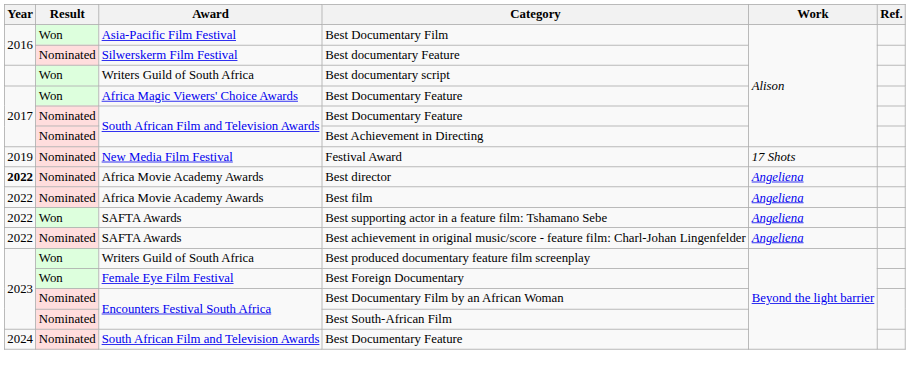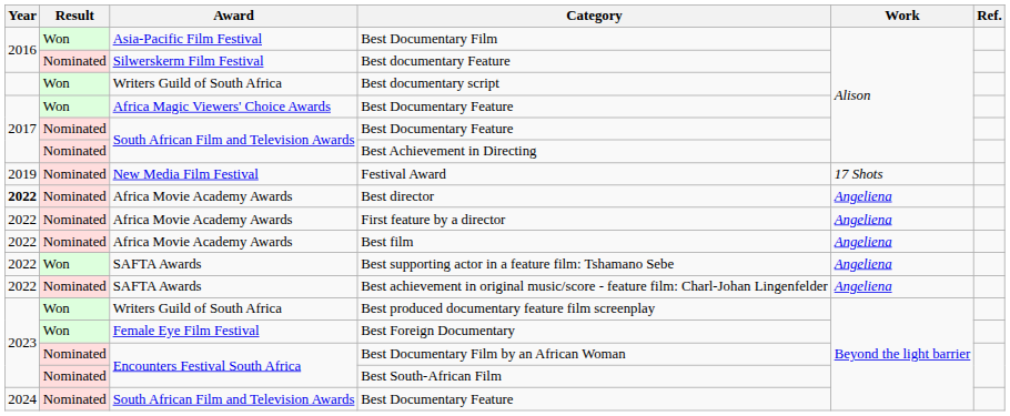 <table class="wikitable">
 <tr>
 <th>Year</th>
 <th>Result</th>
 <th>Award</th>
 <th>Category</th>
 <th>Work</th>
 <th>Ref.</th>
 </tr>
 <tr>
 <td rowspan="2">2016</td>
 <td style="background: #ddffdd">Won</td>
 <td><a href='#'>Asia-Pacific Film Festival</a></td>
 <td>Best Documentary Film</td>
 <td rowspan="6"><em>Alison</em></td>
 <td></td>
 </tr>
 <tr>
 <td style="background: #ffdddd">Nominated</td>
 <td><a href='#'>Silwerskerm Film Festival</a></td>
 <td>Best documentary Feature</td>
 <td></td>
 </tr>
 <tr>
 <td></td>
 <td style="background: #ddffdd">Won</td>
 <td>Writers Guild of South Africa</td>
 <td>Best documentary script</td>
 <td></td>
 </tr>
 <tr>
 <td rowspan="3">2017</td>
 <td style="background: #ddffdd">Won</td>
 <td><a href='#'>Africa Magic Viewers' Choice Awards</a></td>
 <td>Best Documentary Feature</td>
 <td></td>
 </tr>
 <tr>
 <td style="background: #ffdddd">Nominated</td>
 <td rowspan="2"><a href='#'>South African Film and Television Awards</a></td>
 <td>Best Documentary Feature</td>
 <td></td>
 </tr>
 <tr>
 <td style="background: #ffdddd">Nominated</td>
 <td>Best Achievement in Directing</td>
 <td></td>
 </tr>
 <tr>
 <td>2019</td>
 <td style="background: #ffdddd">Nominated</td>
 <td><a href='#'>New Media Film Festival</a></td>
 <td>Festival Award</td>
 <td><em>17 Shots</em></td>
 <td></td>
 </tr>
 <tr>
 <td><strong>2022</strong></td>
 <td style="background: #ffdddd">Nominated</td>
 <td>Africa Movie Academy Awards</td>
 <td>Best director</td>
 <td><em><a href='#'>Angeliena</a></em></td>
 <td></td>
 </tr>
 <tr>
 <td>2022</td>
 <td style="background: #ffdddd">Nominated</td>
 <td>Africa Movie Academy Awards</td>
+<td>First feature by a director</td>
+<td><em><a href='#'>Angeliena</a></em></td>
+<td></td>
+</tr>
+<tr>
+<td>2022</td>
+<td style="background: #ffdddd">Nominated</td>
+<td>Africa Movie Academy Awards</td>
 <td>Best film</td>
 <td><em><a href='#'>Angeliena</a></em></td>
 <td></td>
 </tr>
 <tr>
 <td>2022</td>
 <td style="background: #ddffdd">Won</td>
 <td>SAFTA Awards</td>
 <td>Best supporting actor in a feature film: Tshamano Sebe</td>
 <td><em><a href='#'>Angeliena</a></em></td>
 <td></td>
 </tr>
 <tr>
 <td>2022</td>
 <td style="background: #ffdddd">Nominated</td>
 <td>SAFTA Awards</td>
 <td>Best achievement in original music/score - feature film: Charl-Johan Lingenfelder</td>
 <td><em><a href='#'>Angeliena</a></em></td>
 <td></td>
 </tr>
 <tr>
 <td rowspan="4">2023</td>
 <td style="background: #ddffdd">Won</td>
 <td>Writers Guild of South Africa</td>
 <td>Best produced documentary feature film screenplay</td>
 <td rowspan="5"><a href='#'>Beyond the light barrier</a></td>
 <td></td>
 </tr>
 <tr>
 <td style="background: #ddffdd">Won</td>
 <td><a href='#'>Female Eye Film Festival</a></td>
 <td>Best Foreign Documentary</td>
 <td></td>
 </tr>
 <tr>
 <td style="background: #ffdddd">Nominated</td>
 <td rowspan="2"><a href='#'>Encounters Festival South Africa</a></td>
 <td>Best Documentary Film by an African Woman</td>
 <td rowspan="2"></td>
 </tr>
 <tr>
 <td style="background: #ffdddd">Nominated</td>
 <td>Best South-African Film</td>
 </tr>
 <tr>
 <td>2024</td>
 <td style="background: #ffdddd">Nominated</td>
 <td><a href='#'>South African Film and Television Awards</a></td>
 <td>Best Documentary Feature</td>
 <td></td>
 </tr>
 </table>
